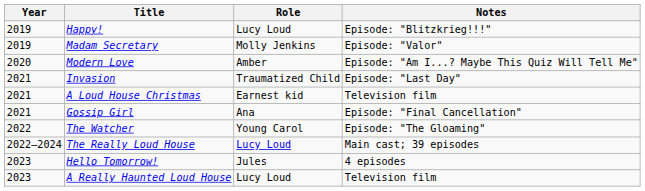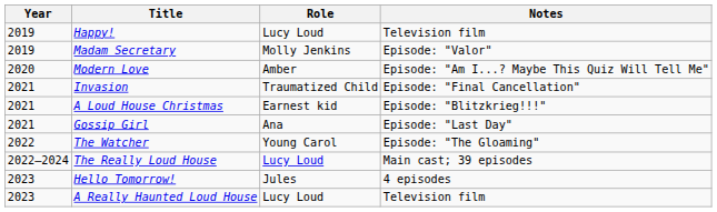 <table class="wikitable sortable">
 <tr>
 <th>Year</th>
 <th>Title</th>
 <th>Role</th>
 <th class="unsortable">Notes</th>
 </tr>
 <tr>
 <td>2019</td>
 <td><em><a href='#'>Happy!</a></em></td>
 <td>Lucy Loud</td>
-<td>Episode: "Blitzkrieg!!!"</td>
+<td>Television film</td>
 </tr>
 <tr>
 <td>2019</td>
 <td><em><a href='#'>Madam Secretary</a></em></td>
 <td>Molly Jenkins</td>
 <td>Episode: "Valor"</td>
 </tr>
 <tr>
 <td>2020</td>
 <td><em><a href='#'>Modern Love</a></em></td>
 <td>Amber</td>
 <td>Episode: "Am I...? Maybe This Quiz Will Tell Me"</td>
 </tr>
 <tr>
 <td>2021</td>
 <td><em><a href='#'>Invasion</a></em></td>
 <td>Traumatized Child</td>
-<td>Episode: "Last Day"</td>
+<td>Episode: "Final Cancellation"</td>
 </tr>
 <tr>
 <td>2021</td>
 <td><em><a href='#'>A Loud House Christmas</a></em></td>
 <td>Earnest kid</td>
-<td>Television film</td>
+<td>Episode: "Blitzkrieg!!!"</td>
 </tr>
 <tr>
 <td>2021</td>
 <td><em><a href='#'>Gossip Girl</a></em></td>
 <td>Ana</td>
-<td>Episode: "Final Cancellation"</td>
+<td>Episode: "Last Day"</td>
 </tr>
 <tr>
 <td>2022</td>
 <td><em><a href='#'>The Watcher</a></em></td>
 <td>Young Carol</td>
 <td>Episode: "The Gloaming"</td>
 </tr>
 <tr>
 <td>2022–2024</td>
 <td><em><a href='#'>The Really Loud House</a></em></td>
 <td><a href='#'>Lucy Loud</a></td>
 <td>Main cast; 39 episodes</td>
 </tr>
 <tr>
 <td>2023</td>
 <td><em><a href='#'>Hello Tomorrow!</a></em></td>
 <td>Jules</td>
 <td>4 episodes</td>
 </tr>
 <tr>
 <td>2023</td>
 <td><em><a href='#'>A Really Haunted Loud House</a></em></td>
 <td>Lucy Loud</td>
 <td>Television film</td>
 </tr>
 </table>
